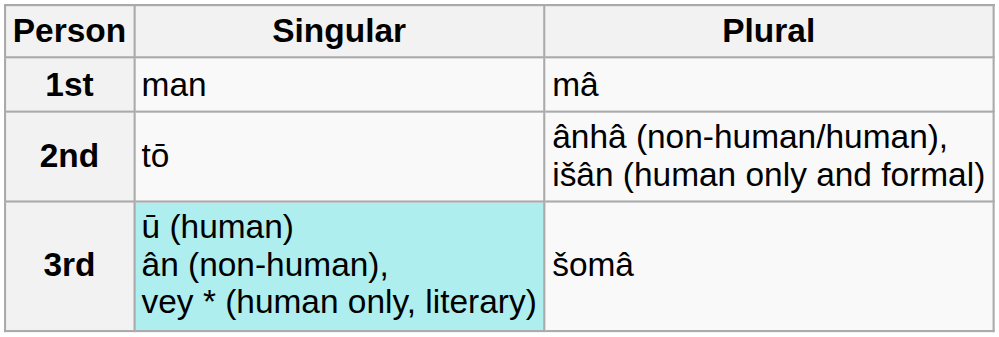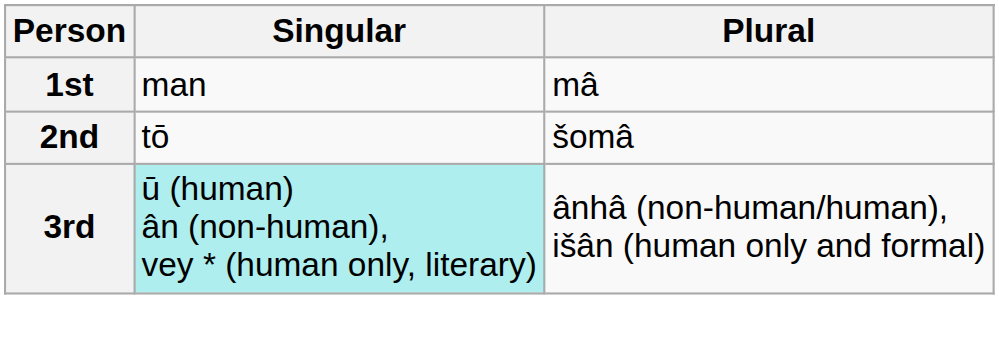 <table class="wikitable">
 <tr>
 </tr>
 <tr>
 <th>Person</th>
 <th>Singular</th>
 <th>Plural</th>
 </tr>
 <tr>
 <th>1st</th>
 <td>man </td>
 <td>mâ </td>
 </tr>
 <tr>
 <th>2nd</th>
 <td>tō </td>
-<td>ânhâ  (non-human/human), <br>išân  (human only and formal)</td>
+<td>šomâ </td>
 </tr>
 <tr>
 <th>3rd</th>
 <td style="background: paleturquoise;">ū  (human)<br>ân  (non-human), <br>vey * (human only, literary)</td>
-<td>šomâ </td>
+<td>ânhâ  (non-human/human), <br>išân  (human only and formal)</td>
 </tr>
 </table>
